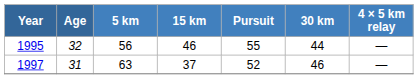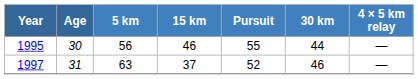 <table class="wikitable" style="font-size:95%; text-align:center; border:grey solid 1px; border-collapse:collapse; background:#ffffff;">
 <tr>
 <th style="background-color:#369; color:white; width:60px;"> Year </th>
 <th style="background-color:#369; color:white; width:40px;"> Age </th>
 <th style="background-color:#4180be; color:white; width:75px;"> 5 km </th>
 <th style="background-color:#4180be; color:white; width:75px;"> 15 km </th>
 <th style="background-color:#4180be; color:white; width:75px;"> Pursuit </th>
 <th style="background-color:#4180be; color:white; width:75px;"> 30 km </th>
 <th style="background-color:#4180be; color:white; width:75px;"> 4 × 5 km <br> relay </th>
 </tr>
 <tr>
 <td><a href='#'>1995</a></td>
-<td><em>32</em></td>
+<td><em>30</em></td>
 <td>56</td>
 <td>46</td>
 <td>55</td>
 <td>44</td>
 <td>—</td>
 </tr>
 <tr>
 <td><a href='#'>1997</a></td>
 <td><em>31</em></td>
 <td>63</td>
 <td>37</td>
 <td>52</td>
 <td>46</td>
 <td>—</td>
 </tr>
 <tr>
 </tr>
 </table>
